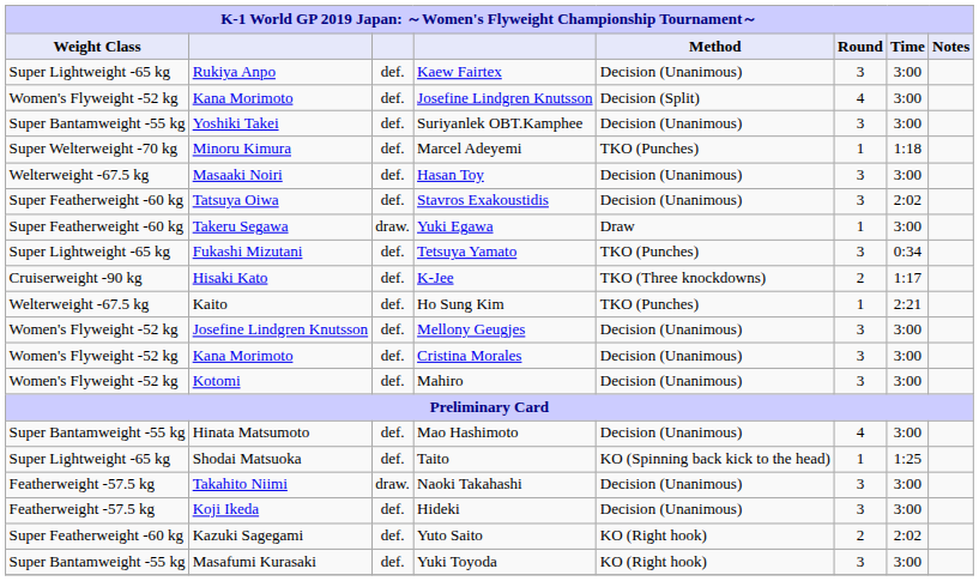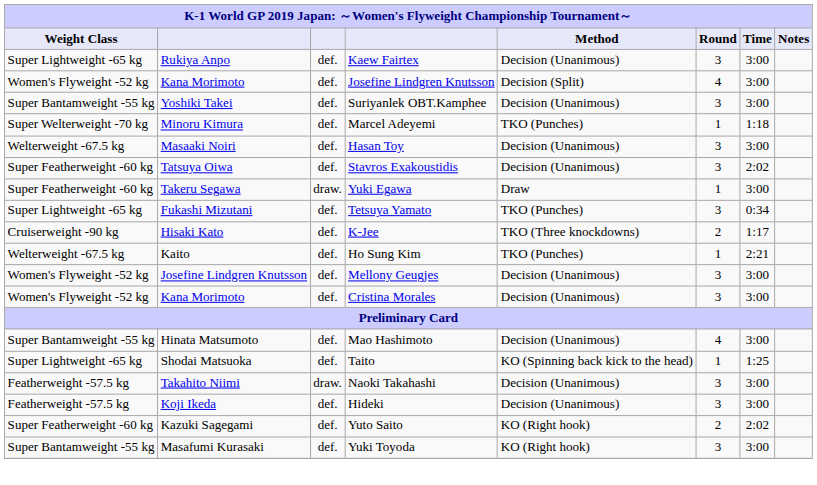 <table class="wikitable" style="font-size: 80%;">
 <tr>
 <th colspan="8" style="background-color: #ccf; color: #000080; text-align: center;"><strong>K-1 World GP 2019 Japan: ～Women's Flyweight Championship Tournament～</strong></th>
 </tr>
 <tr>
 <th colspan="1" style="background-color: #E6E8FA; color: #000000; text-align: center;">Weight Class</th>
 <th colspan="1" style="background-color: #E6E8FA; color: #000000; text-align: center;"></th>
 <th colspan="1" style="background-color: #E6E8FA; color: #000000; text-align: center;"></th>
 <th colspan="1" style="background-color: #E6E8FA; color: #000000; text-align: center;"></th>
 <th colspan="1" style="background-color: #E6E8FA; color: #000000; text-align: center;">Method</th>
 <th colspan="1" style="background-color: #E6E8FA; color: #000000; text-align: center;">Round</th>
 <th colspan="1" style="background-color: #E6E8FA; color: #000000; text-align: center;">Time</th>
 <th colspan="1" style="background-color: #E6E8FA; color: #000000; text-align: center;">Notes</th>
 </tr>
 <tr>
 <td>Super Lightweight -65 kg</td>
 <td> <a href='#'>Rukiya Anpo</a></td>
 <td align=center>def.</td>
 <td> <a href='#'>Kaew Fairtex</a></td>
 <td>Decision (Unanimous)</td>
 <td align=center>3</td>
 <td align=center>3:00</td>
 <td></td>
 </tr>
 <tr>
 <td>Women's Flyweight -52 kg</td>
 <td> <a href='#'>Kana Morimoto</a></td>
 <td align=center>def.</td>
 <td> <a href='#'>Josefine Lindgren Knutsson</a></td>
 <td>Decision (Split)</td>
 <td align=center>4</td>
 <td align=center>3:00</td>
 <td></td>
 </tr>
 <tr>
 <td>Super Bantamweight -55 kg</td>
 <td> <a href='#'>Yoshiki Takei</a></td>
 <td align=center>def.</td>
 <td> Suriyanlek OBT.Kamphee</td>
 <td>Decision (Unanimous)</td>
 <td align=center>3</td>
 <td align=center>3:00</td>
 <td></td>
 </tr>
 <tr>
 <td>Super Welterweight -70 kg</td>
 <td> <a href='#'>Minoru Kimura</a></td>
 <td align=center>def.</td>
 <td> Marcel Adeyemi</td>
 <td>TKO (Punches)</td>
 <td align=center>1</td>
 <td align=center>1:18</td>
 <td></td>
 </tr>
 <tr>
 <td>Welterweight -67.5 kg</td>
 <td> <a href='#'>Masaaki Noiri</a></td>
 <td align=center>def.</td>
 <td> <a href='#'>Hasan Toy</a></td>
 <td>Decision (Unanimous)</td>
 <td align=center>3</td>
 <td align=center>3:00</td>
 <td></td>
 </tr>
 <tr>
 <td>Super Featherweight -60 kg</td>
 <td> <a href='#'>Tatsuya Oiwa</a></td>
 <td align=center>def.</td>
 <td> <a href='#'>Stavros Exakoustidis</a></td>
 <td>Decision (Unanimous)</td>
 <td align=center>3</td>
 <td align=center>2:02</td>
 <td></td>
 </tr>
 <tr>
 <td>Super Featherweight -60 kg</td>
 <td> <a href='#'>Takeru Segawa</a></td>
 <td align=center>draw.</td>
 <td> <a href='#'>Yuki Egawa</a></td>
 <td>Draw</td>
 <td align=center>1</td>
 <td align=center>3:00</td>
 <td></td>
 </tr>
 <tr>
 <td>Super Lightweight -65 kg</td>
 <td> <a href='#'>Fukashi Mizutani</a></td>
 <td align=center>def.</td>
 <td> <a href='#'>Tetsuya Yamato</a></td>
 <td>TKO (Punches)</td>
 <td align=center>3</td>
 <td align=center>0:34</td>
 <td></td>
 </tr>
 <tr>
 <td>Cruiserweight -90 kg</td>
 <td> <a href='#'>Hisaki Kato</a></td>
 <td align=center>def.</td>
 <td> <a href='#'>K-Jee</a></td>
 <td>TKO (Three knockdowns)</td>
 <td align=center>2</td>
 <td align=center>1:17</td>
 <td></td>
 </tr>
 <tr>
 <td>Welterweight -67.5 kg</td>
 <td> Kaito</td>
 <td align=center>def.</td>
 <td> Ho Sung Kim</td>
 <td>TKO (Punches)</td>
 <td align=center>1</td>
 <td align=center>2:21</td>
 <td></td>
 </tr>
 <tr>
 <td>Women's Flyweight -52 kg</td>
 <td> <a href='#'>Josefine Lindgren Knutsson</a></td>
 <td align=center>def.</td>
 <td> <a href='#'>Mellony Geugjes</a></td>
 <td>Decision (Unanimous)</td>
 <td align=center>3</td>
 <td align=center>3:00</td>
 <td></td>
 </tr>
 <tr>
 <td>Women's Flyweight -52 kg</td>
 <td> <a href='#'>Kana Morimoto</a></td>
 <td align=center>def.</td>
 <td> <a href='#'>Cristina Morales</a></td>
 <td>Decision (Unanimous)</td>
 <td align=center>3</td>
 <td align=center>3:00</td>
 <td></td>
 </tr>
 <tr>
-<td>Women's Flyweight -52 kg</td>
-<td> <a href='#'>Kotomi</a></td>
-<td align=center>def.</td>
-<td> Mahiro</td>
-<td>Decision (Unanimous)</td>
-<td align=center>3</td>
-<td align=center>3:00</td>
-<td></td>
-</tr>
-<tr>
 <th colspan="8" style="background-color: #ccf; color: #000080; text-align: center;"><strong>Preliminary Card</strong></th>
 </tr>
 <tr>
 <td>Super Bantamweight -55 kg</td>
 <td> Hinata Matsumoto</td>
 <td align=center>def.</td>
 <td> Mao Hashimoto</td>
 <td>Decision (Unanimous)</td>
 <td align=center>4</td>
 <td align=center>3:00</td>
 <td></td>
 </tr>
 <tr>
 <td>Super Lightweight -65 kg</td>
 <td> Shodai Matsuoka</td>
 <td align=center>def.</td>
 <td> Taito</td>
 <td>KO (Spinning back kick to the head)</td>
 <td align=center>1</td>
 <td align=center>1:25</td>
 <td></td>
 </tr>
 <tr>
 <td>Featherweight -57.5 kg</td>
 <td> <a href='#'>Takahito Niimi</a></td>
 <td align=center>draw.</td>
 <td> Naoki Takahashi</td>
 <td>Decision (Unanimous)</td>
 <td align=center>3</td>
 <td align=center>3:00</td>
 <td></td>
 </tr>
 <tr>
 <td>Featherweight -57.5 kg</td>
 <td> <a href='#'>Koji Ikeda</a></td>
 <td align=center>def.</td>
 <td> Hideki</td>
 <td>Decision (Unanimous)</td>
 <td align=center>3</td>
 <td align=center>3:00</td>
 <td></td>
 </tr>
 <tr>
 <td>Super Featherweight -60 kg</td>
 <td> Kazuki Sagegami</td>
 <td align=center>def.</td>
 <td> Yuto Saito</td>
 <td>KO (Right hook)</td>
 <td align=center>2</td>
 <td align=center>2:02</td>
 <td></td>
 </tr>
 <tr>
 <td>Super Bantamweight -55 kg</td>
 <td> Masafumi Kurasaki</td>
 <td align=center>def.</td>
 <td> Yuki Toyoda</td>
 <td>KO (Right hook)</td>
 <td align=center>3</td>
 <td align=center>3:00</td>
 <td></td>
 </tr>
 <tr>
 </tr>
 </table>
